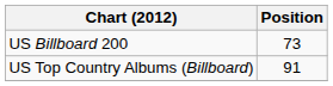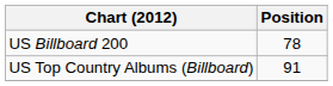 <table class="wikitable">
 <tr>
 <th>Chart (2012)</th>
 <th>Position</th>
 </tr>
 <tr>
 <td>US <em>Billboard</em> 200</td>
-<td style="text-align:center;">73</td>
+<td style="text-align:center;">78</td>
 </tr>
 <tr>
 <td>US Top Country Albums (<em>Billboard</em>)</td>
 <td style="text-align:center;">91</td>
 </tr>
 <tr>
 </tr>
 </table>
